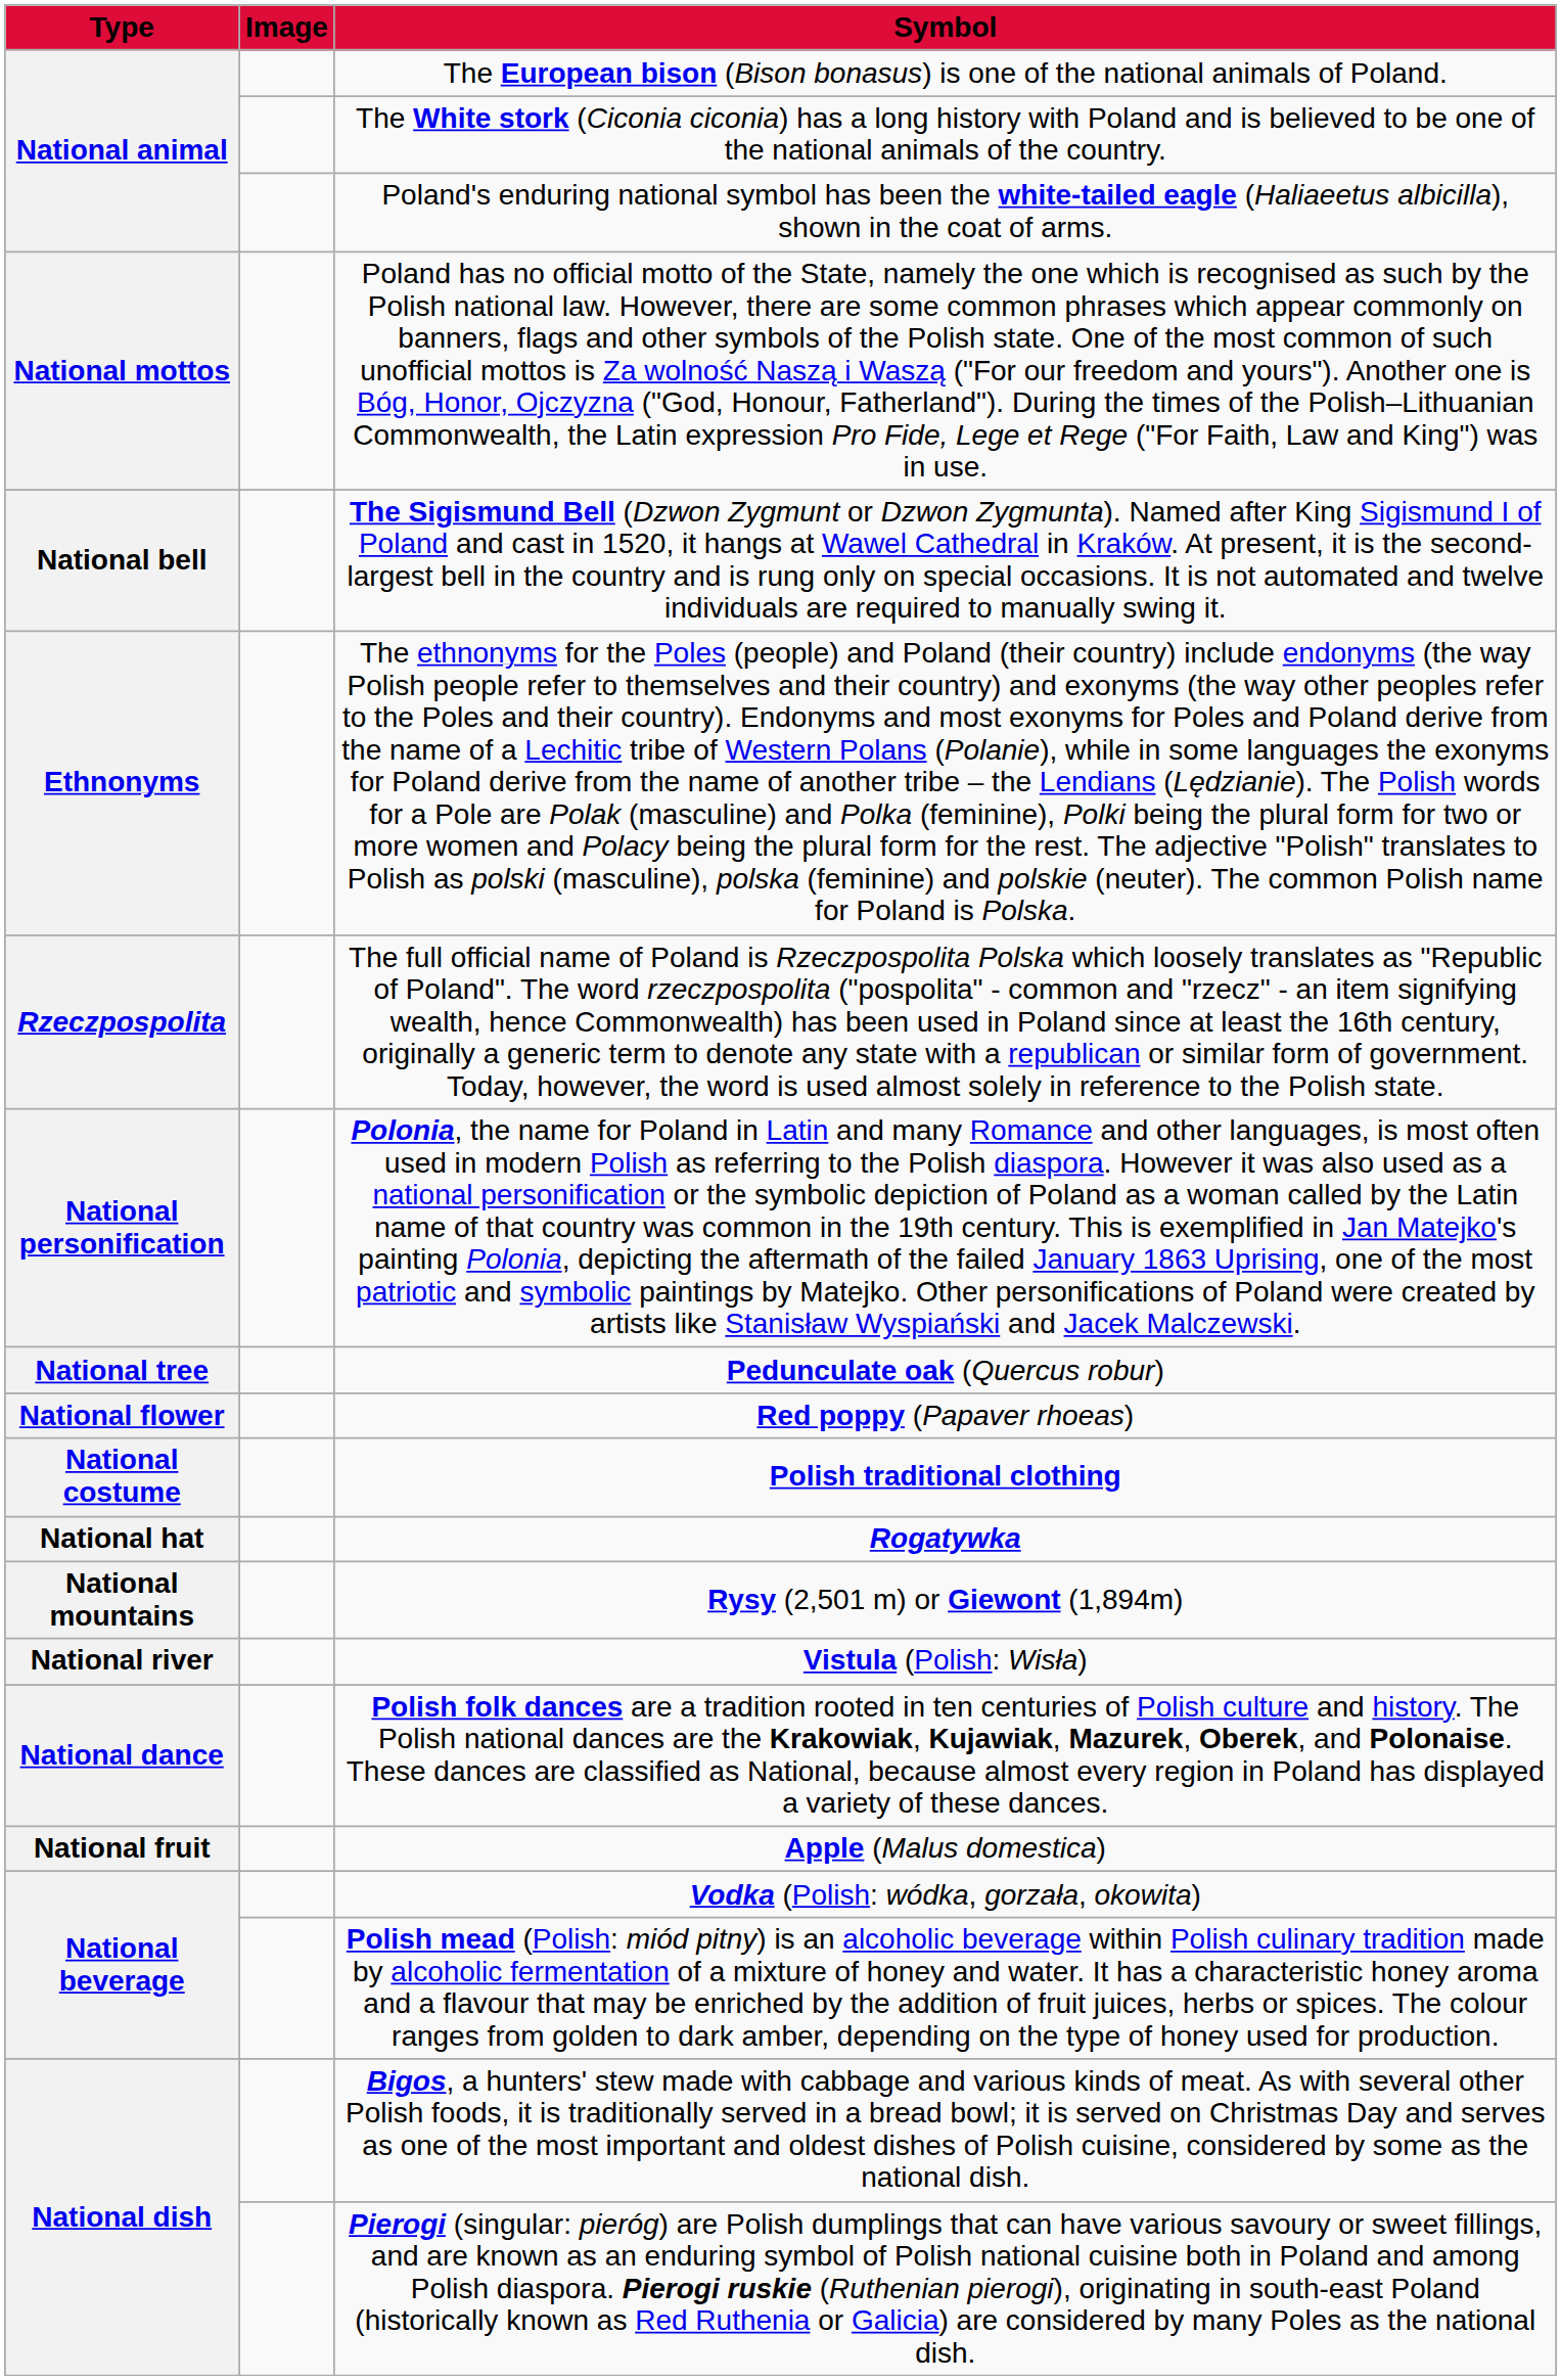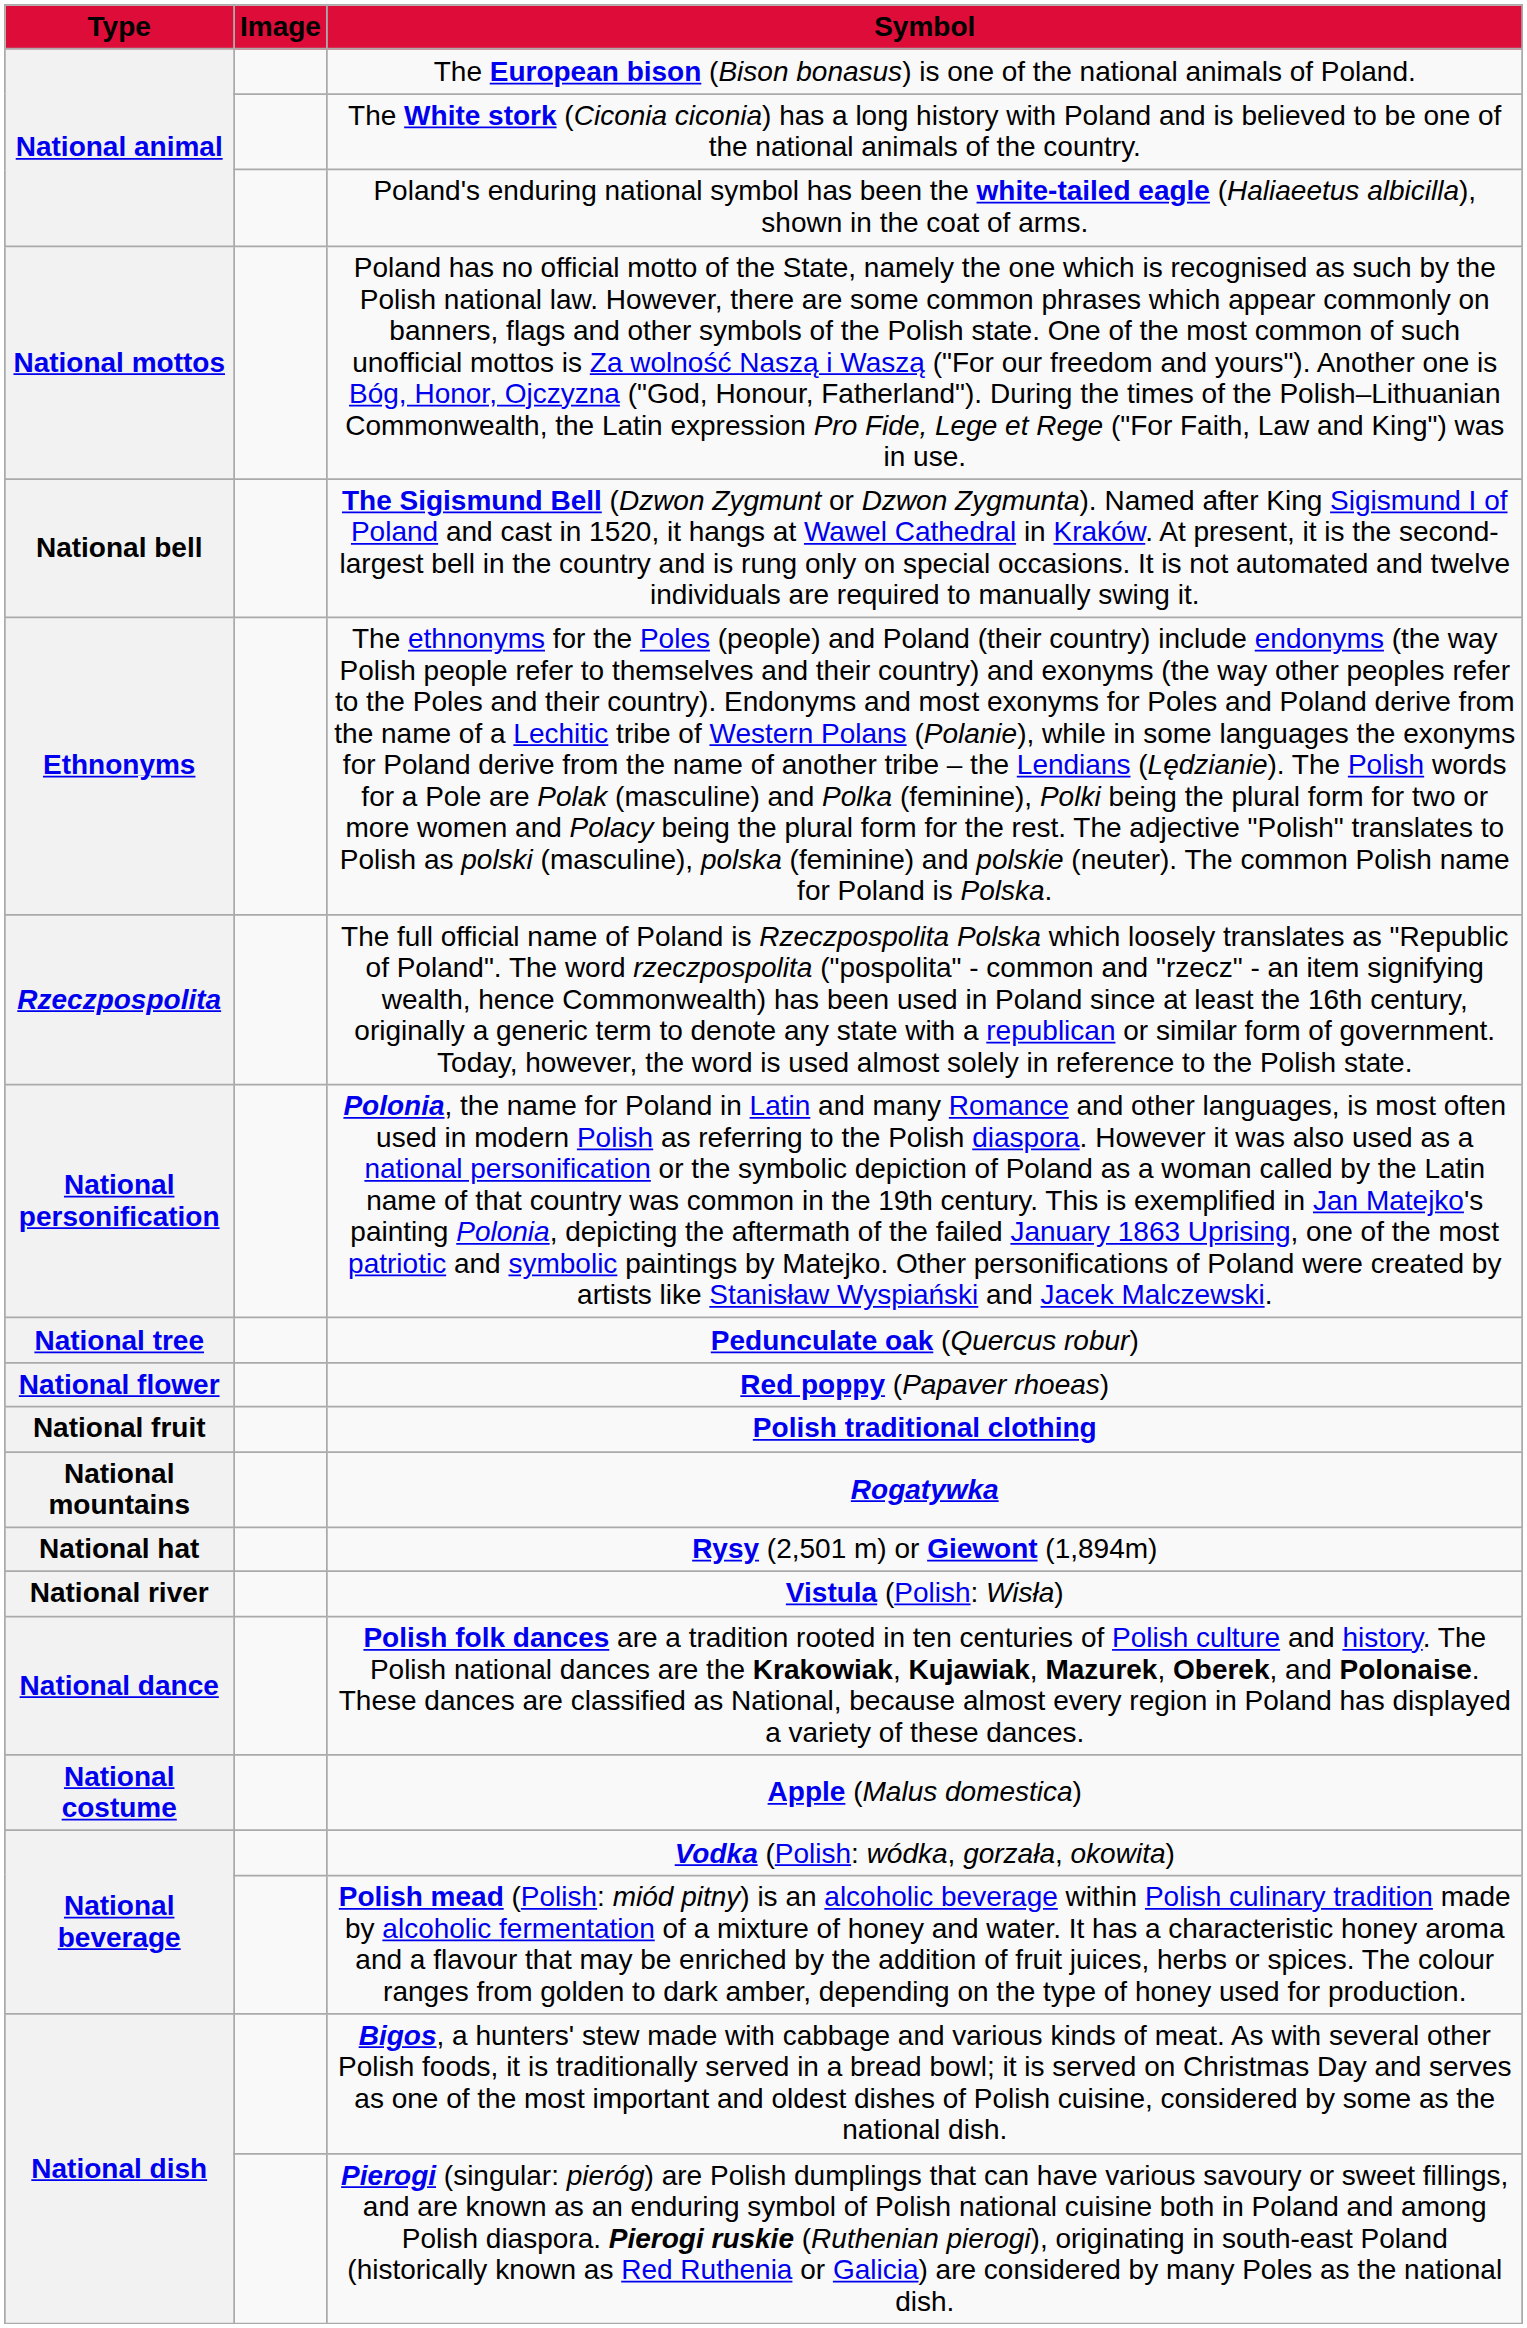 <table class="wikitable" style="text-align:center;">
 <tr>
 <th style=background:#dd0c39;><span>Type</span></th>
 <th style=background:#dd0c39;><span>Image</span></th>
 <th style=background:#dd0c39;><span>Symbol</span></th>
 </tr>
 <tr>
 <th rowspan=3><a href='#'>National animal</a></th>
 <td></td>
 <td>The <strong><a href='#'>European bison</a></strong> (<em>Bison bonasus</em>) is one of the national animals of Poland.</td>
 </tr>
 <tr>
 <td></td>
 <td>The <strong><a href='#'>White stork</a></strong> (<em>Ciconia ciconia</em>) has a long history with Poland and is believed to be one of the national animals of the country.</td>
 </tr>
 <tr>
 <td></td>
 <td>Poland's enduring national symbol has been the <strong><a href='#'>white-tailed eagle</a></strong> (<em>Haliaeetus albicilla</em>), shown in the coat of arms.</td>
 </tr>
 <tr>
 <th><a href='#'>National mottos</a></th>
 <td></td>
 <td>Poland has no official motto of the State, namely the one which is recognised as such by the Polish national law. However, there are some common phrases which appear commonly on banners, flags and other symbols of the Polish state. One of the most common of such unofficial mottos is <a href='#'>Za wolność Naszą i Waszą</a> ("For our freedom and yours"). Another one is <a href='#'>Bóg, Honor, Ojczyzna</a> ("God, Honour, Fatherland"). During the times of the Polish–Lithuanian Commonwealth, the Latin expression <em>Pro Fide, Lege et Rege</em> ("For Faith, Law and King") was in use.</td>
 </tr>
 <tr>
 <th>National bell</th>
 <td></td>
 <td><strong><a href='#'>The Sigismund Bell</a></strong> (<em>Dzwon Zygmunt</em> or <em>Dzwon Zygmunta</em>). Named after King <a href='#'>Sigismund I of Poland</a> and cast in 1520, it hangs at <a href='#'>Wawel Cathedral</a> in <a href='#'>Kraków</a>. At present, it is the second-largest bell in the country and is rung only on special occasions. It is not automated and twelve individuals are required to manually swing it.</td>
 </tr>
 <tr>
 <th><a href='#'>Ethnonyms</a></th>
 <td></td>
 <td>The <a href='#'>ethnonyms</a> for the <a href='#'>Poles</a> (people) and Poland (their country) include <a href='#'>endonyms</a> (the way Polish people refer to themselves and their country) and exonyms (the way other peoples refer to the Poles and their country). Endonyms and most exonyms for Poles and Poland derive from the name of a <a href='#'>Lechitic</a> tribe of <a href='#'>Western Polans</a> (<em>Polanie</em>), while in some languages the exonyms for Poland derive from the name of another tribe – the <a href='#'>Lendians</a> (<em>Lędzianie</em>). The <a href='#'>Polish</a> words for a Pole are <em>Polak</em> (masculine) and <em>Polka</em> (feminine), <em>Polki</em> being the plural form for two or more women and <em>Polacy</em> being the plural form for the rest. The adjective "Polish" translates to Polish as <em>polski</em> (masculine), <em>polska</em> (feminine) and <em>polskie</em> (neuter). The common Polish name for Poland is <em>Polska</em>.</td>
 </tr>
 <tr>
 <th><em><a href='#'>Rzeczpospolita</a></em></th>
 <td></td>
 <td>The full official name of Poland is <em>Rzeczpospolita Polska</em> which loosely translates as "Republic of Poland". The word <em>rzeczpospolita</em> ("pospolita" - common and "rzecz" - an item signifying wealth, hence Commonwealth) has been used in Poland since at least the 16th century, originally a generic term to denote any state with a <a href='#'>republican</a> or similar form of government. Today, however, the word is used almost solely in reference to the Polish state.</td>
 </tr>
 <tr>
 <th><a href='#'>National personification</a></th>
 <td></td>
 <td><strong><em><a href='#'>Polonia</a></em></strong>, the name for Poland in <a href='#'>Latin</a> and many <a href='#'>Romance</a> and other languages, is most often used in modern <a href='#'>Polish</a> as referring to the Polish <a href='#'>diaspora</a>. However it was also used as a <a href='#'>national personification</a> or the symbolic depiction of Poland as a woman called by the Latin name of that country was common in the 19th century. This is exemplified in <a href='#'>Jan Matejko</a>'s painting <em><a href='#'>Polonia</a></em>, depicting the aftermath of the failed <a href='#'>January 1863 Uprising</a>, one of the most <a href='#'>patriotic</a> and <a href='#'>symbolic</a> paintings by Matejko. Other personifications of Poland were created by artists like <a href='#'>Stanisław Wyspiański</a> and <a href='#'>Jacek Malczewski</a>.</td>
 </tr>
 <tr>
 <th><a href='#'>National tree</a></th>
 <td></td>
 <td><strong><a href='#'>Pedunculate oak</a></strong> (<em>Quercus robur</em>)</td>
 </tr>
 <tr>
 <th><a href='#'>National flower</a></th>
 <td></td>
 <td><strong><a href='#'>Red poppy</a></strong> (<em>Papaver rhoeas</em>)</td>
 </tr>
 <tr>
-<th><a href='#'>National costume</a></th>
+<th>National fruit</th>
 <td></td>
 <td><strong><a href='#'>Polish traditional clothing</a></strong></td>
 </tr>
 <tr>
-<th>National hat</th>
+<th>National mountains</th>
 <td></td>
 <td><strong><em><a href='#'>Rogatywka</a></em></strong></td>
 </tr>
 <tr>
-<th>National mountains</th>
+<th>National hat</th>
 <td></td>
 <td><strong><a href='#'>Rysy</a></strong> (2,501 m) or <strong><a href='#'>Giewont</a></strong> (1,894m)</td>
 </tr>
 <tr>
 <th>National river</th>
 <td></td>
 <td><strong><a href='#'>Vistula</a></strong> (<a href='#'>Polish</a>: <em>Wisła</em>)</td>
 </tr>
 <tr>
 <th><a href='#'>National dance</a></th>
 <td></td>
 <td><strong><a href='#'>Polish folk dances</a></strong> are a tradition rooted in ten centuries of <a href='#'>Polish culture</a> and <a href='#'>history</a>. The Polish national dances are the <strong>Krakowiak</strong>, <strong>Kujawiak</strong>, <strong>Mazurek</strong>, <strong>Oberek</strong>, and <strong>Polonaise</strong>. These dances are classified as National, because almost every region in Poland has displayed a variety of these dances.</td>
 </tr>
 <tr>
-<th>National fruit</th>
+<th><a href='#'>National costume</a></th>
 <td></td>
 <td><strong><a href='#'>Apple</a></strong> (<em>Malus domestica</em>)</td>
 </tr>
 <tr>
 <th rowspan=2><a href='#'>National beverage</a></th>
 <td></td>
 <td><strong><em><a href='#'>Vodka</a></em></strong> (<a href='#'>Polish</a>: <em>wódka</em>, <em>gorzała</em>, <em>okowita</em>)</td>
 </tr>
 <tr>
 <td></td>
 <td><strong><a href='#'>Polish mead</a></strong> (<a href='#'>Polish</a>: <em>miód pitny</em>) is an <a href='#'>alcoholic beverage</a> within <a href='#'>Polish culinary tradition</a> made by <a href='#'>alcoholic fermentation</a> of a mixture of honey and water. It has a characteristic honey aroma and a flavour that may be enriched by the addition of fruit juices, herbs or spices. The colour ranges from golden to dark amber, depending on the type of honey used for production.</td>
 </tr>
 <tr>
 <th rowspan=2><a href='#'>National dish</a></th>
 <td></td>
 <td><strong><em><a href='#'>Bigos</a></em></strong>, a hunters' stew made with cabbage and various kinds of meat. As with several other Polish foods, it is traditionally served in a bread bowl; it is served on Christmas Day and serves as one of the most important and oldest dishes of Polish cuisine, considered by some as the national dish.</td>
 </tr>
 <tr>
 <td></td>
 <td><strong><em><a href='#'>Pierogi</a></em></strong> (singular: <em>pieróg</em>) are Polish dumplings that can have various savoury or sweet fillings, and are known as an enduring symbol of Polish national cuisine both in Poland and among Polish diaspora. <strong><em>Pierogi ruskie</em></strong> (<em>Ruthenian pierogi</em>), originating in south-east Poland (historically known as <a href='#'>Red Ruthenia</a> or <a href='#'>Galicia</a>) are considered by many Poles as the national dish.</td>
 </tr>
 </table>
